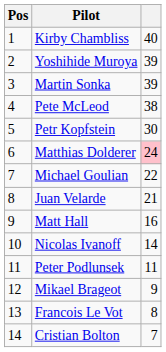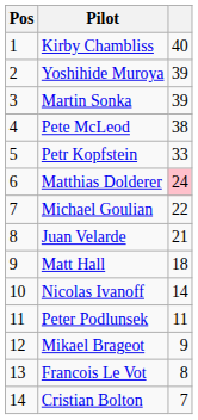 <table class="wikitable" style="font-size: 95%;">
 <tr>
 <th>Pos</th>
 <th>Pilot</th>
 <th></th>
 </tr>
 <tr>
 <td>1</td>
 <td> <a href='#'>Kirby Chambliss</a></td>
 <td align="right">40</td>
 </tr>
 <tr>
 <td>2</td>
 <td> <a href='#'>Yoshihide Muroya</a></td>
 <td align="right">39</td>
 </tr>
 <tr>
 <td>3</td>
 <td> <a href='#'>Martin Sonka</a></td>
 <td align="right">39</td>
 </tr>
 <tr>
 <td>4</td>
 <td> <a href='#'>Pete McLeod</a></td>
 <td align="right">38</td>
 </tr>
 <tr>
 <td>5</td>
 <td> <a href='#'>Petr Kopfstein</a></td>
-<td align="right">30</td>
+<td align="right">33</td>
 </tr>
 <tr>
 <td>6</td>
 <td> <a href='#'>Matthias Dolderer</a></td>
 <td align="right" style="background: pink;">24</td>
 </tr>
 <tr>
 <td>7</td>
 <td> <a href='#'>Michael Goulian</a></td>
 <td align="right">22</td>
 </tr>
 <tr>
 <td>8</td>
 <td> <a href='#'>Juan Velarde</a></td>
 <td align="right">21</td>
 </tr>
 <tr>
 <td>9</td>
 <td> <a href='#'>Matt Hall</a></td>
-<td align="right">16</td>
+<td align="right">18</td>
 </tr>
 <tr>
 <td>10</td>
 <td> <a href='#'>Nicolas Ivanoff</a></td>
 <td align="right">14</td>
 </tr>
 <tr>
 <td>11</td>
 <td> <a href='#'>Peter Podlunsek</a></td>
 <td align="right">11</td>
 </tr>
 <tr>
 <td>12</td>
 <td> <a href='#'>Mikael Brageot</a></td>
 <td align="right">9</td>
 </tr>
 <tr>
 <td>13</td>
 <td> <a href='#'>Francois Le Vot</a></td>
 <td align="right">8</td>
 </tr>
 <tr>
 <td>14</td>
 <td> <a href='#'>Cristian Bolton</a></td>
 <td align="right">7</td>
 </tr>
 </table>
